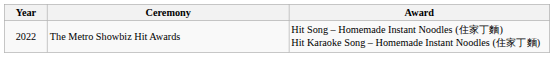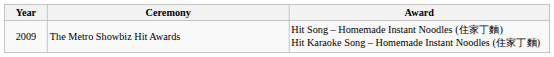 <table class="wikitable">
 <tr>
 <th width="60">Year</th>
 <th width="370">Ceremony</th>
 <th width="400">Award</th>
 </tr>
 <tr>
-<td align="center">2022</td>
+<td align="center">2009</td>
 <td>The Metro Showbiz Hit Awards</td>
 <td>Hit Song – Homemade Instant Noodles (住家丁麵)<br>Hit Karaoke Song – Homemade Instant Noodles (住家丁麵)</td>
 </tr>
 </table>
